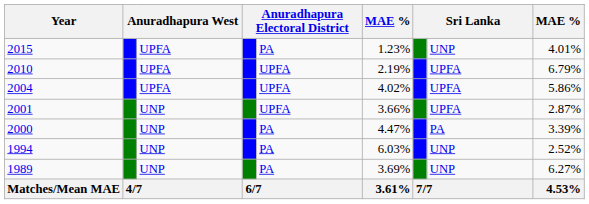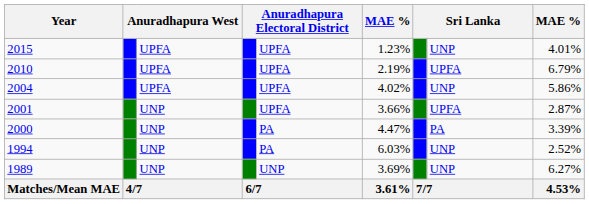 <table class="wikitable">
 <tr>
 <th>Year</th>
 <th colspan="2" width="144px">Anuradhapura West</th>
 <th colspan="2" width="144px"><a href='#'>Anuradhapura Electoral District</a></th>
 <th><a href='#'>MAE</a> %</th>
 <th colspan="2" width="144px">Sri Lanka</th>
 <th>MAE %</th>
 </tr>
 <tr>
 <td><a href='#'>2015</a></td>
 <td style="background-color:blue;" width="10px"></td>
 <td style="text-align:left;"><a href='#'>UPFA</a></td>
 <td style="background-color:blue;" width="10px"></td>
-<td style="text-align:left;"><a href='#'>PA</a></td>
+<td style="text-align:left;"><a href='#'>UPFA</a></td>
 <td style="text-align:right;">1.23%</td>
 <td style="background-color:green;" width="10px"></td>
 <td style="text-align:left;"><a href='#'>UNP</a></td>
 <td style="text-align:right;">4.01%</td>
 </tr>
 <tr>
 <td><a href='#'>2010</a></td>
 <td style="background-color:blue;" width="10px"></td>
 <td style="text-align:left;"><a href='#'>UPFA</a></td>
 <td style="background-color:blue;" width="10px"></td>
 <td style="text-align:left;"><a href='#'>UPFA</a></td>
 <td style="text-align:right;">2.19%</td>
 <td style="background-color:blue;" width="10px"></td>
 <td style="text-align:left;"><a href='#'>UPFA</a></td>
 <td style="text-align:right;">6.79%</td>
 </tr>
 <tr>
 <td><a href='#'>2004</a></td>
 <td style="background-color:blue;" width="10px"></td>
 <td style="text-align:left;"><a href='#'>UPFA</a></td>
 <td style="background-color:blue;" width="10px"></td>
 <td style="text-align:left;"><a href='#'>UPFA</a></td>
 <td style="text-align:right;">4.02%</td>
 <td style="background-color:blue;" width="10px"></td>
-<td style="text-align:left;"><a href='#'>UPFA</a></td>
+<td style="text-align:left;"><a href='#'>UNP</a></td>
 <td style="text-align:right;">5.86%</td>
 </tr>
 <tr>
 <td><a href='#'>2001</a></td>
 <td style="background-color:green;" width="10px"></td>
 <td style="text-align:left;"><a href='#'>UNP</a></td>
 <td style="background-color:green;" width="10px"></td>
 <td style="text-align:left;"><a href='#'>UPFA</a></td>
 <td style="text-align:right;">3.66%</td>
 <td style="background-color:green;" width="10px"></td>
 <td style="text-align:left;"><a href='#'>UPFA</a></td>
 <td style="text-align:right;">2.87%</td>
 </tr>
 <tr>
 <td><a href='#'>2000</a></td>
 <td style="background-color:green;" width="10px"></td>
 <td style="text-align:left;"><a href='#'>UNP</a></td>
 <td style="background-color:blue;" width="10px"></td>
 <td style="text-align:left;"><a href='#'>PA</a></td>
 <td style="text-align:right;">4.47%</td>
 <td style="background-color:blue;" width="10px"></td>
 <td style="text-align:left;"><a href='#'>PA</a></td>
 <td style="text-align:right;">3.39%</td>
 </tr>
 <tr>
 <td><a href='#'>1994</a></td>
 <td style="background-color:green;" width="10px"></td>
 <td style="text-align:left;"><a href='#'>UNP</a></td>
 <td style="background-color:blue;" width="10px"></td>
 <td style="text-align:left;"><a href='#'>PA</a></td>
 <td style="text-align:right;">6.03%</td>
 <td style="background-color:blue;" width="10px"></td>
 <td style="text-align:left;"><a href='#'>UNP</a></td>
 <td style="text-align:right;">2.52%</td>
 </tr>
 <tr>
 <td><a href='#'>1989</a></td>
 <td style="background-color:green;" width="10px"></td>
 <td style="text-align:left;"><a href='#'>UNP</a></td>
 <td style="background-color:green;" width="10px"></td>
-<td style="text-align:left;"><a href='#'>PA</a></td>
+<td style="text-align:left;"><a href='#'>UNP</a></td>
 <td style="text-align:right;">3.69%</td>
 <td style="background-color:green;" width="10px"></td>
 <td style="text-align:left;"><a href='#'>UNP</a></td>
 <td style="text-align:right;">6.27%</td>
 </tr>
 <tr>
 <th>Matches/Mean MAE</th>
 <th style="text-align:left;"colspan="2" width="144px">4/7</th>
 <th style="text-align:left;"colspan="2" width="144px">6/7</th>
 <th style="text-align:right;">3.61%</th>
 <th style="text-align:left;"colspan="2" width="144px">7/7</th>
 <th style="text-align:right;">4.53%</th>
 </tr>
 </table>
